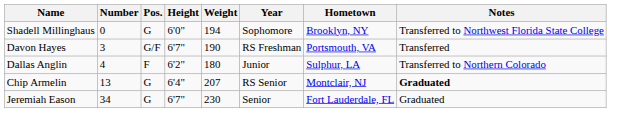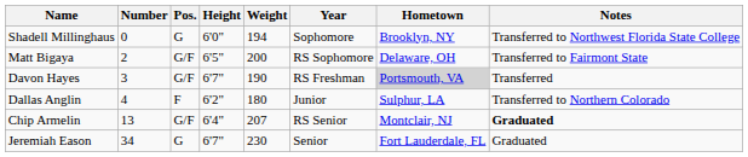 <table class="wikitable sortable" border="1">
 <tr>
 <th>Name</th>
 <th>Number</th>
 <th>Pos.</th>
 <th>Height</th>
 <th>Weight</th>
 <th>Year</th>
 <th>Hometown</th>
 <th class="unsortable">Notes</th>
 </tr>
 <tr>
 <td>Shadell Millinghaus</td>
 <td>0</td>
 <td>G</td>
 <td>6'0"</td>
 <td>194</td>
 <td>Sophomore</td>
 <td><a href='#'>Brooklyn, NY</a></td>
 <td>Transferred to <a href='#'>Northwest Florida State College</a></td>
 </tr>
 <tr>
+<td>Matt Bigaya</td>
+<td>2</td>
+<td>G/F</td>
+<td>6'5"</td>
+<td>200</td>
+<td>RS Sophomore</td>
+<td><a href='#'>Delaware, OH</a></td>
+<td>Transferred to <a href='#'>Fairmont State</a></td>
+</tr>
+<tr>
 <td>Davon Hayes</td>
 <td>3</td>
 <td>G/F</td>
 <td>6'7"</td>
 <td>190</td>
 <td>RS Freshman</td>
-<td><a href='#'>Portsmouth, VA</a></td>
+<td style="background: lightgrey;"><a href='#'>Portsmouth, VA</a></td>
 <td>Transferred</td>
 </tr>
 <tr>
 <td>Dallas Anglin</td>
 <td>4</td>
 <td>F</td>
 <td>6'2"</td>
 <td>180</td>
 <td>Junior</td>
 <td><a href='#'>Sulphur, LA</a></td>
 <td>Transferred to <a href='#'>Northern Colorado</a></td>
 </tr>
 <tr>
 <td>Chip Armelin</td>
 <td>13</td>
-<td>G</td>
+<td>G/F</td>
 <td>6'4"</td>
 <td>207</td>
 <td>RS Senior</td>
 <td><a href='#'>Montclair, NJ</a></td>
 <td><strong>Graduated</strong></td>
 </tr>
 <tr>
 <td>Jeremiah Eason</td>
 <td>34</td>
 <td>G</td>
 <td>6'7"</td>
 <td>230</td>
 <td>Senior</td>
 <td><a href='#'>Fort Lauderdale, FL</a></td>
 <td>Graduated</td>
 </tr>
 </table>
